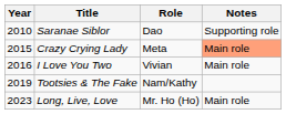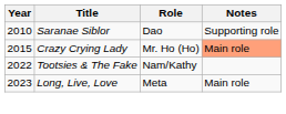 <table class="wikitable">
 <tr>
 <th>Year</th>
 <th>Title</th>
 <th>Role</th>
 <th>Notes</th>
 </tr>
 <tr>
 <td>2010</td>
 <td><em>Saranae Siblor </em></td>
 <td>Dao</td>
 <td>Supporting role</td>
 </tr>
 <tr>
 <td>2015</td>
 <td><em>Crazy Crying Lady </em></td>
-<td>Meta</td>
+<td>Mr. Ho (Ho)</td>
 <td style="background: lightsalmon;">Main role</td>
 </tr>
 <tr>
-<td>2016</td>
-<td><em>I Love You Two </em></td>
-<td>Vivian</td>
-<td>Main role</td>
-</tr>
-<tr>
-<td>2019</td>
+<td>2022</td>
 <td><em> Tootsies & The Fake</em></td>
 <td>Nam/Kathy</td>
 <td></td>
 </tr>
 <tr>
 <td>2023</td>
 <td><em>Long, Live, Love </em></td>
-<td>Mr. Ho (Ho)</td>
+<td>Meta</td>
 <td>Main role</td>
 </tr>
 </table>
